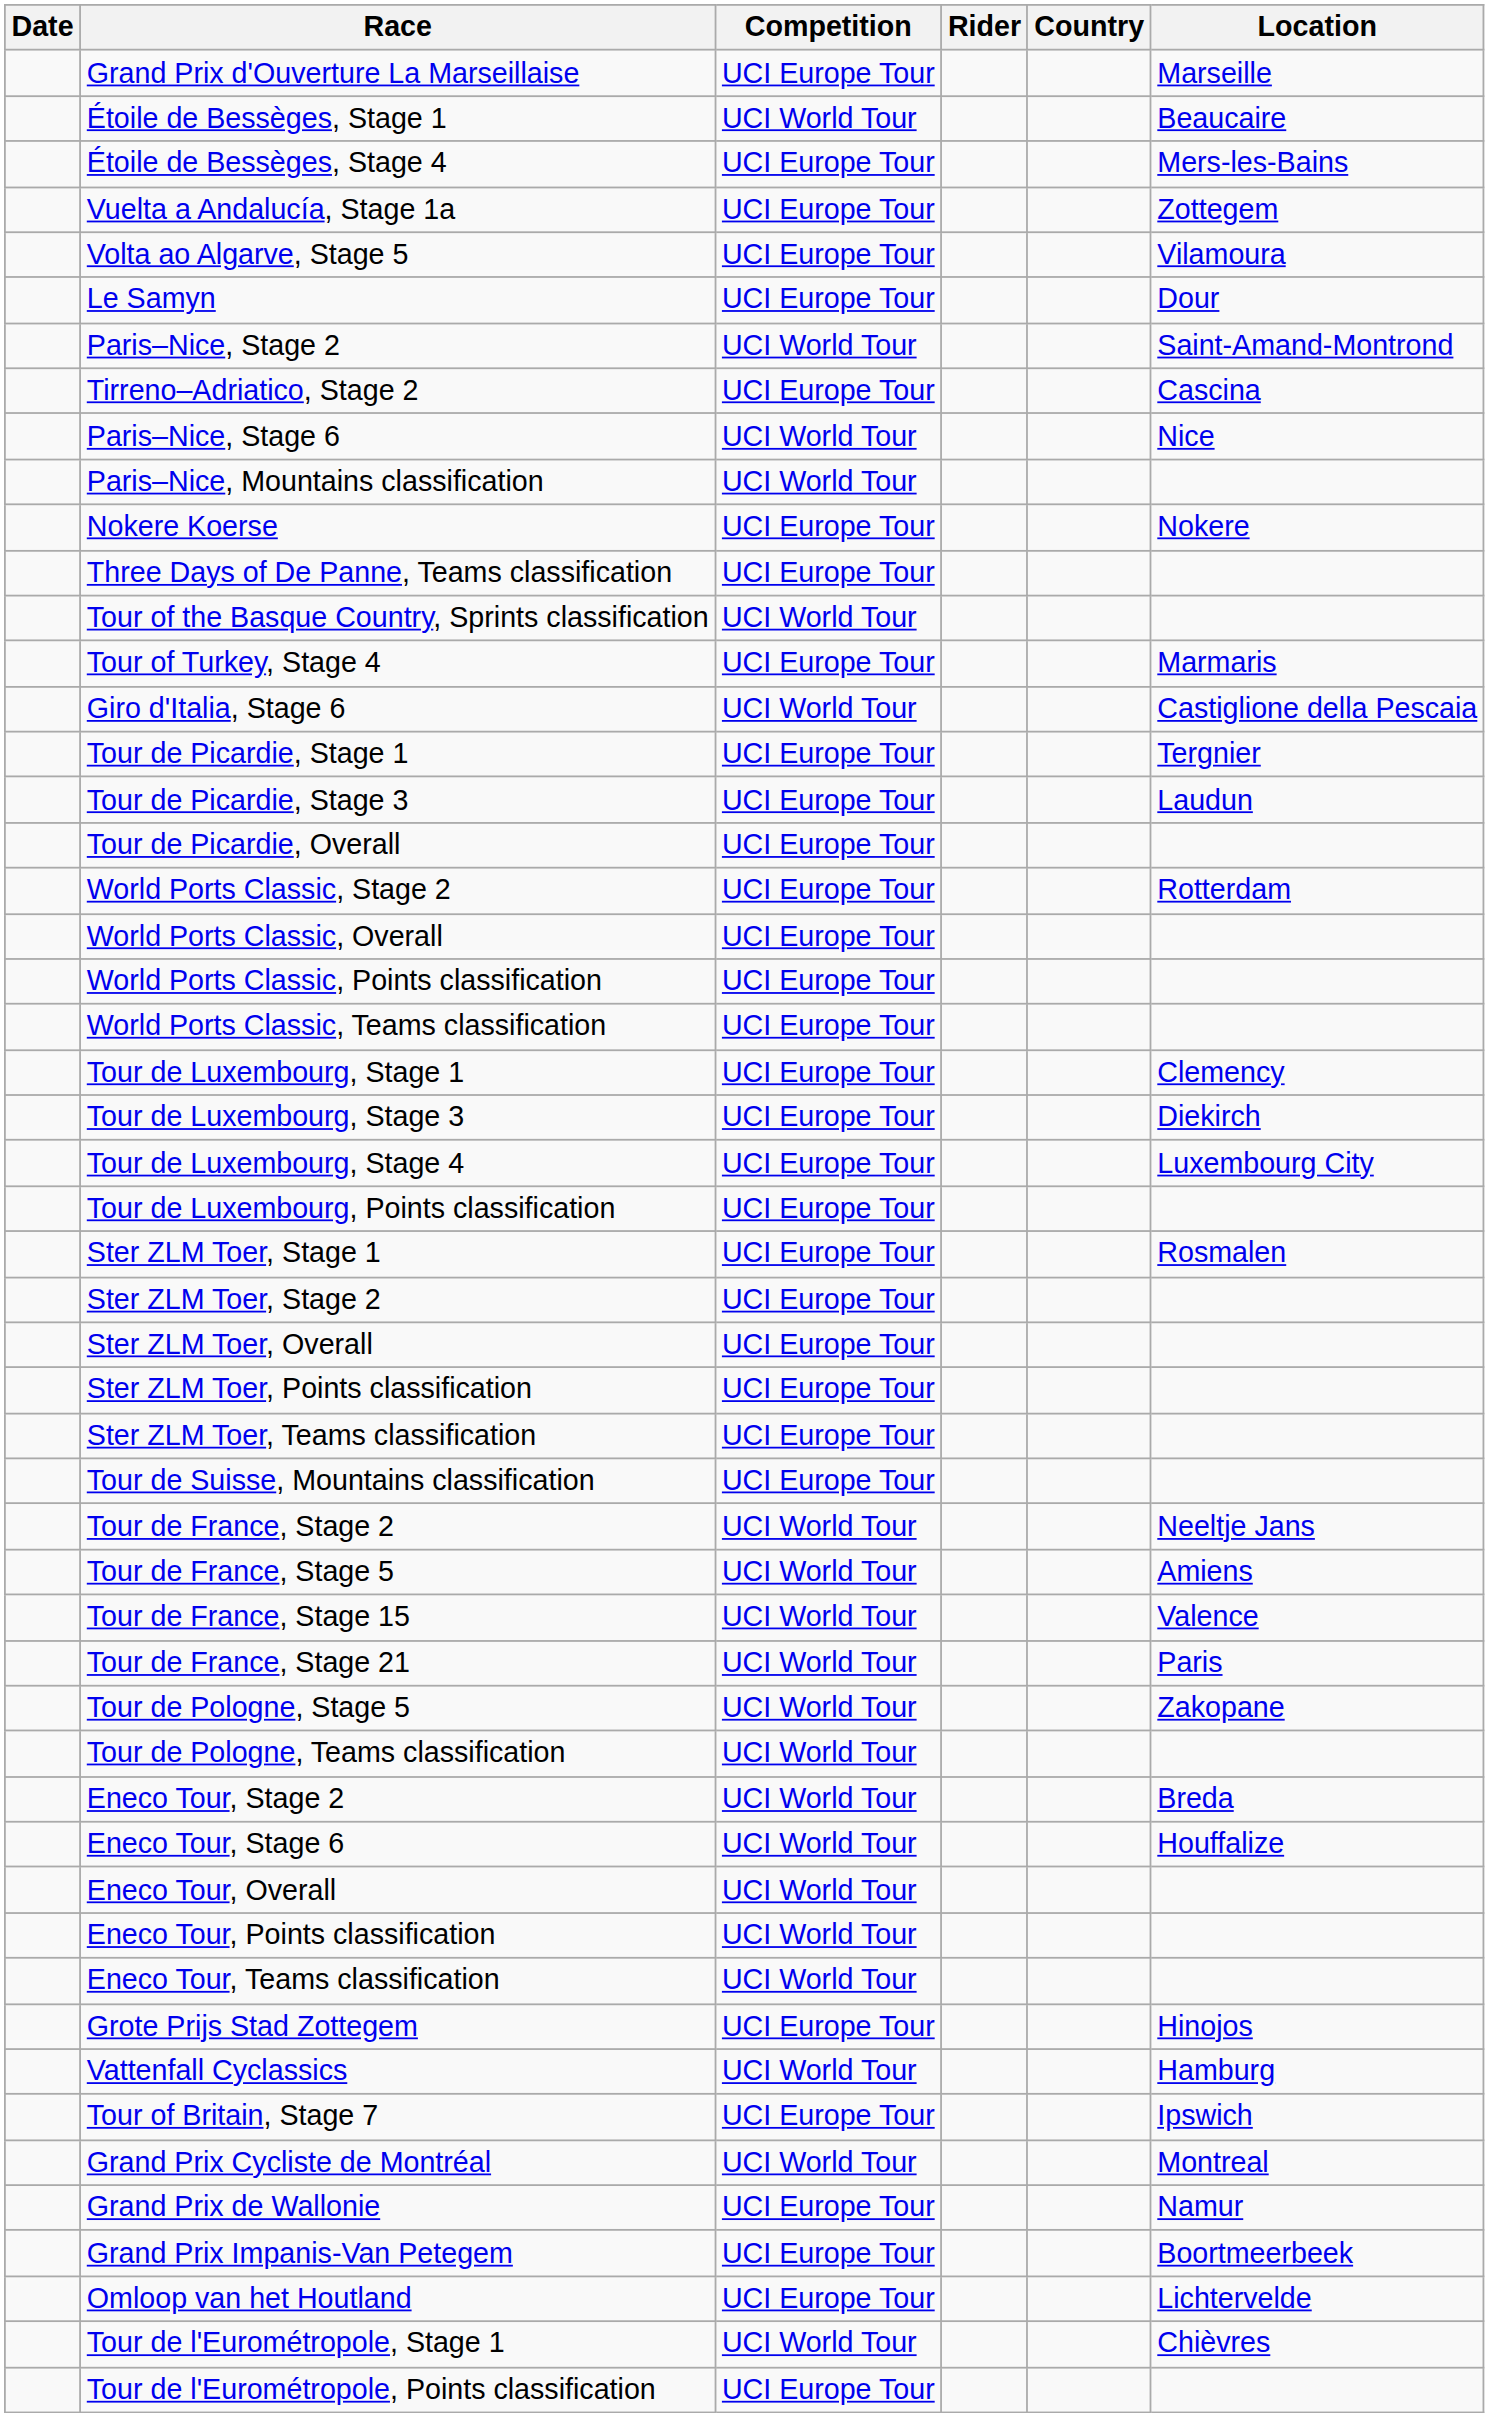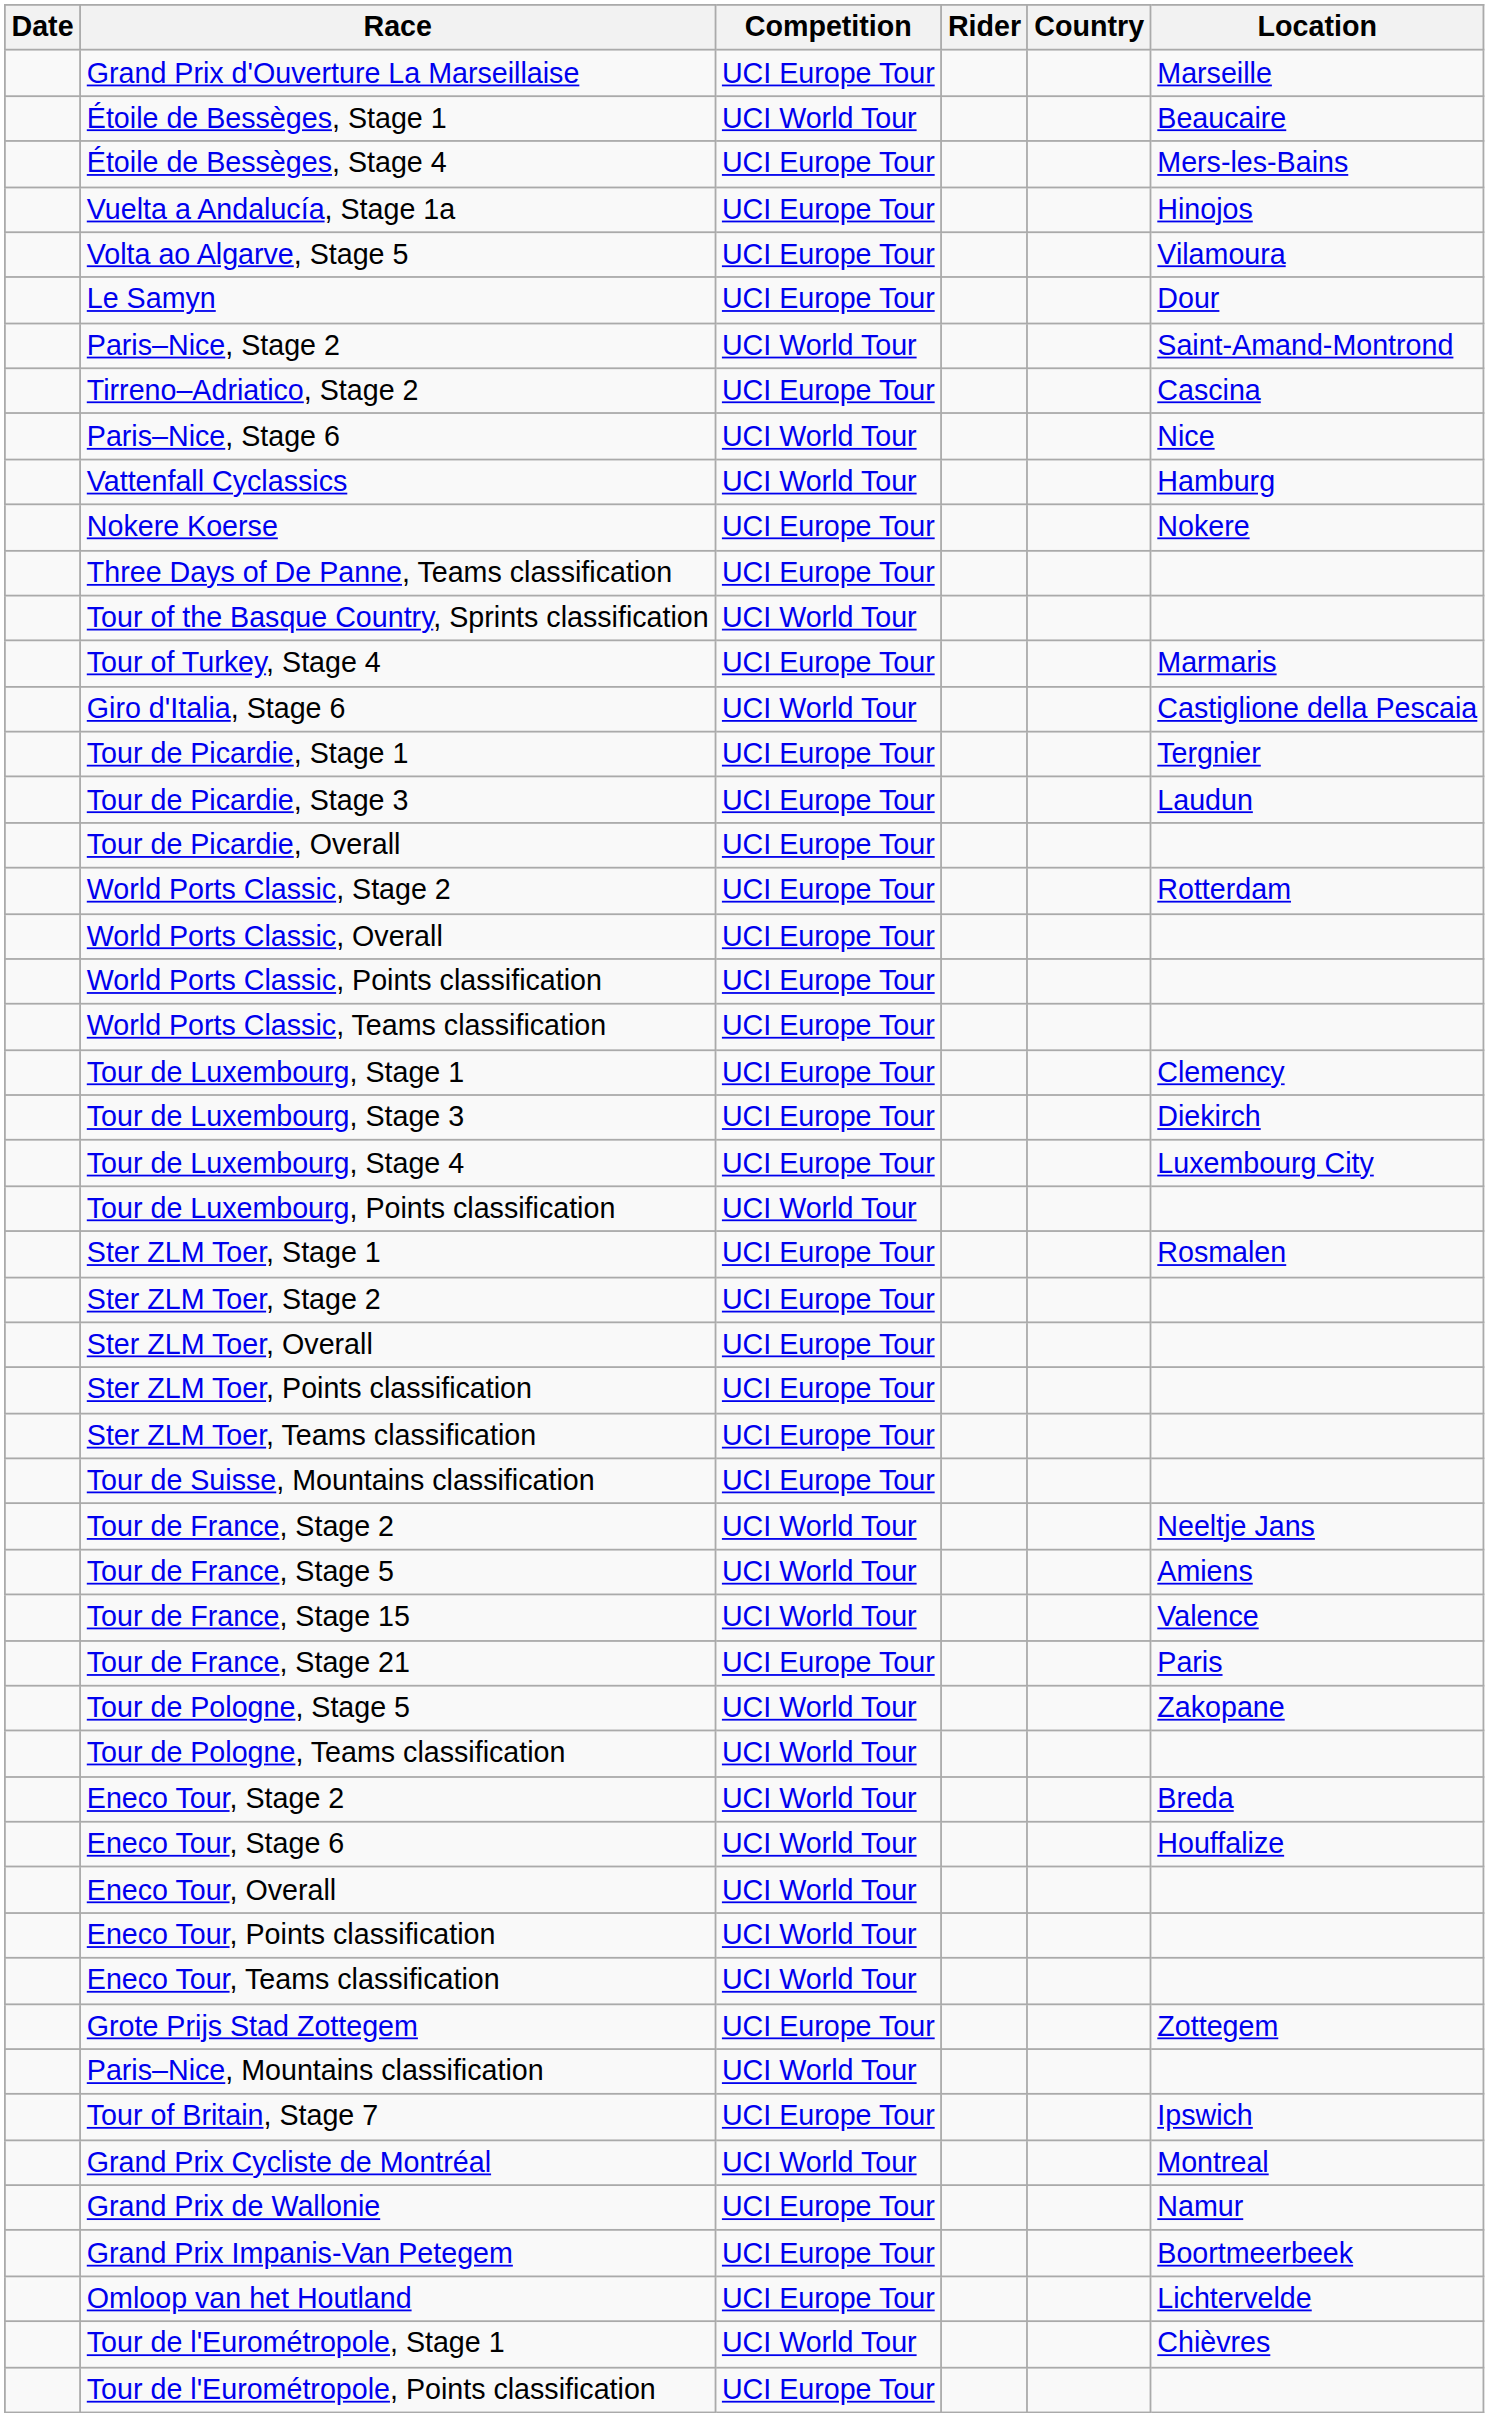 <table class="wikitable sortable">
 <tr>
 <th>Date</th>
 <th>Race</th>
 <th>Competition</th>
 <th>Rider</th>
 <th>Country</th>
 <th>Location</th>
 </tr>
 <tr>
 <td></td>
 <td><a href='#'>Grand Prix d'Ouverture La Marseillaise</a></td>
 <td><a href='#'>UCI Europe Tour</a></td>
 <td></td>
 <td></td>
 <td><a href='#'>Marseille</a></td>
 </tr>
 <tr>
 <td></td>
 <td><a href='#'>Étoile de Bessèges</a>, Stage 1</td>
 <td><a href='#'>UCI World Tour</a></td>
 <td></td>
 <td></td>
 <td><a href='#'>Beaucaire</a></td>
 </tr>
 <tr>
 <td></td>
 <td><a href='#'>Étoile de Bessèges</a>, Stage 4</td>
 <td><a href='#'>UCI Europe Tour</a></td>
 <td></td>
 <td></td>
 <td><a href='#'>Mers-les-Bains</a></td>
 </tr>
 <tr>
 <td></td>
 <td><a href='#'>Vuelta a Andalucía</a>, Stage 1a</td>
 <td><a href='#'>UCI Europe Tour</a></td>
 <td></td>
 <td></td>
-<td><a href='#'>Zottegem</a></td>
+<td><a href='#'>Hinojos</a></td>
 </tr>
 <tr>
 <td></td>
 <td><a href='#'>Volta ao Algarve</a>, Stage 5</td>
 <td><a href='#'>UCI Europe Tour</a></td>
 <td></td>
 <td></td>
 <td><a href='#'>Vilamoura</a></td>
 </tr>
 <tr>
 <td></td>
 <td><a href='#'>Le Samyn</a></td>
 <td><a href='#'>UCI Europe Tour</a></td>
 <td></td>
 <td></td>
 <td><a href='#'>Dour</a></td>
 </tr>
 <tr>
 <td></td>
 <td><a href='#'>Paris–Nice</a>, Stage 2</td>
 <td><a href='#'>UCI World Tour</a></td>
 <td></td>
 <td></td>
 <td><a href='#'>Saint-Amand-Montrond</a></td>
 </tr>
 <tr>
 <td></td>
 <td><a href='#'>Tirreno–Adriatico</a>, Stage 2</td>
 <td><a href='#'>UCI Europe Tour</a></td>
 <td></td>
 <td></td>
 <td><a href='#'>Cascina</a></td>
 </tr>
 <tr>
 <td></td>
 <td><a href='#'>Paris–Nice</a>, Stage 6</td>
 <td><a href='#'>UCI World Tour</a></td>
 <td></td>
 <td></td>
 <td><a href='#'>Nice</a></td>
 </tr>
 <tr>
 <td></td>
-<td><a href='#'>Paris–Nice</a>, Mountains classification</td>
+<td><a href='#'>Vattenfall Cyclassics</a></td>
 <td><a href='#'>UCI World Tour</a></td>
 <td></td>
 <td></td>
-<td></td>
+<td><a href='#'>Hamburg</a></td>
 </tr>
 <tr>
 <td></td>
 <td><a href='#'>Nokere Koerse</a></td>
 <td><a href='#'>UCI Europe Tour</a></td>
 <td></td>
 <td></td>
 <td><a href='#'>Nokere</a></td>
 </tr>
 <tr>
 <td></td>
 <td><a href='#'>Three Days of De Panne</a>, Teams classification</td>
 <td><a href='#'>UCI Europe Tour</a></td>
 <td align="center"></td>
 <td></td>
 <td></td>
 </tr>
 <tr>
 <td></td>
 <td><a href='#'>Tour of the Basque Country</a>, Sprints classification</td>
 <td><a href='#'>UCI World Tour</a></td>
 <td></td>
 <td></td>
 <td></td>
 </tr>
 <tr>
 <td></td>
 <td><a href='#'>Tour of Turkey</a>, Stage 4</td>
 <td><a href='#'>UCI Europe Tour</a></td>
 <td></td>
 <td></td>
 <td><a href='#'>Marmaris</a></td>
 </tr>
 <tr>
 <td></td>
 <td><a href='#'>Giro d'Italia</a>, Stage 6</td>
 <td><a href='#'>UCI World Tour</a></td>
 <td></td>
 <td></td>
 <td><a href='#'>Castiglione della Pescaia</a></td>
 </tr>
 <tr>
 <td></td>
 <td><a href='#'>Tour de Picardie</a>, Stage 1</td>
 <td><a href='#'>UCI Europe Tour</a></td>
 <td></td>
 <td></td>
 <td><a href='#'>Tergnier</a></td>
 </tr>
 <tr>
 <td></td>
 <td><a href='#'>Tour de Picardie</a>, Stage 3</td>
 <td><a href='#'>UCI Europe Tour</a></td>
 <td></td>
 <td></td>
 <td><a href='#'>Laudun</a></td>
 </tr>
 <tr>
 <td></td>
 <td><a href='#'>Tour de Picardie</a>, Overall</td>
 <td><a href='#'>UCI Europe Tour</a></td>
 <td></td>
 <td></td>
 <td></td>
 </tr>
 <tr>
 <td></td>
 <td><a href='#'>World Ports Classic</a>, Stage 2</td>
 <td><a href='#'>UCI Europe Tour</a></td>
 <td></td>
 <td></td>
 <td><a href='#'>Rotterdam</a></td>
 </tr>
 <tr>
 <td></td>
 <td><a href='#'>World Ports Classic</a>, Overall</td>
 <td><a href='#'>UCI Europe Tour</a></td>
 <td></td>
 <td align="center"></td>
 <td></td>
 </tr>
 <tr>
 <td></td>
 <td><a href='#'>World Ports Classic</a>, Points classification</td>
 <td><a href='#'>UCI Europe Tour</a></td>
 <td></td>
 <td align="center"></td>
 <td></td>
 </tr>
 <tr>
 <td></td>
 <td><a href='#'>World Ports Classic</a>, Teams classification</td>
 <td><a href='#'>UCI Europe Tour</a></td>
 <td align="center"></td>
 <td align="center"></td>
 <td></td>
 </tr>
 <tr>
 <td></td>
 <td><a href='#'>Tour de Luxembourg</a>, Stage 1</td>
 <td><a href='#'>UCI Europe Tour</a></td>
 <td></td>
 <td></td>
 <td><a href='#'>Clemency</a></td>
 </tr>
 <tr>
 <td></td>
 <td><a href='#'>Tour de Luxembourg</a>, Stage 3</td>
 <td><a href='#'>UCI Europe Tour</a></td>
 <td></td>
 <td></td>
 <td><a href='#'>Diekirch</a></td>
 </tr>
 <tr>
 <td></td>
 <td><a href='#'>Tour de Luxembourg</a>, Stage 4</td>
 <td><a href='#'>UCI Europe Tour</a></td>
 <td></td>
 <td></td>
 <td><a href='#'>Luxembourg City</a></td>
 </tr>
 <tr>
 <td></td>
 <td><a href='#'>Tour de Luxembourg</a>, Points classification</td>
-<td><a href='#'>UCI Europe Tour</a></td>
+<td><a href='#'>UCI World Tour</a></td>
 <td></td>
 <td></td>
 <td></td>
 </tr>
 <tr>
 <td></td>
 <td><a href='#'>Ster ZLM Toer</a>, Stage 1</td>
 <td><a href='#'>UCI Europe Tour</a></td>
 <td></td>
 <td></td>
 <td><a href='#'>Rosmalen</a></td>
 </tr>
 <tr>
 <td></td>
 <td><a href='#'>Ster ZLM Toer</a>, Stage 2</td>
 <td><a href='#'>UCI Europe Tour</a></td>
 <td></td>
 <td></td>
 <td></td>
 </tr>
 <tr>
 <td></td>
 <td><a href='#'>Ster ZLM Toer</a>, Overall</td>
 <td><a href='#'>UCI Europe Tour</a></td>
 <td></td>
 <td></td>
 <td></td>
 </tr>
 <tr>
 <td></td>
 <td><a href='#'>Ster ZLM Toer</a>, Points classification</td>
 <td><a href='#'>UCI Europe Tour</a></td>
 <td></td>
 <td></td>
 <td></td>
 </tr>
 <tr>
 <td></td>
 <td><a href='#'>Ster ZLM Toer</a>, Teams classification</td>
 <td><a href='#'>UCI Europe Tour</a></td>
 <td align="center"></td>
 <td></td>
 <td></td>
 </tr>
 <tr>
 <td></td>
 <td><a href='#'>Tour de Suisse</a>, Mountains classification</td>
 <td><a href='#'>UCI Europe Tour</a></td>
 <td></td>
 <td></td>
 <td></td>
 </tr>
 <tr>
 <td></td>
 <td><a href='#'>Tour de France</a>, Stage 2</td>
 <td><a href='#'>UCI World Tour</a></td>
 <td></td>
 <td></td>
 <td><a href='#'>Neeltje Jans</a></td>
 </tr>
 <tr>
 <td></td>
 <td><a href='#'>Tour de France</a>, Stage 5</td>
 <td><a href='#'>UCI World Tour</a></td>
 <td></td>
 <td></td>
 <td><a href='#'>Amiens</a></td>
 </tr>
 <tr>
 <td></td>
 <td><a href='#'>Tour de France</a>, Stage 15</td>
 <td><a href='#'>UCI World Tour</a></td>
 <td></td>
 <td></td>
 <td><a href='#'>Valence</a></td>
 </tr>
 <tr>
 <td></td>
 <td><a href='#'>Tour de France</a>, Stage 21</td>
-<td><a href='#'>UCI World Tour</a></td>
+<td><a href='#'>UCI Europe Tour</a></td>
 <td></td>
 <td></td>
 <td><a href='#'>Paris</a></td>
 </tr>
 <tr>
 <td></td>
 <td><a href='#'>Tour de Pologne</a>, Stage 5</td>
 <td><a href='#'>UCI World Tour</a></td>
 <td></td>
 <td></td>
 <td><a href='#'>Zakopane</a></td>
 </tr>
 <tr>
 <td></td>
 <td><a href='#'>Tour de Pologne</a>, Teams classification</td>
 <td><a href='#'>UCI World Tour</a></td>
 <td align="center"></td>
 <td></td>
 <td></td>
 </tr>
 <tr>
 <td></td>
 <td><a href='#'>Eneco Tour</a>, Stage 2</td>
 <td><a href='#'>UCI World Tour</a></td>
 <td></td>
 <td></td>
 <td><a href='#'>Breda</a></td>
 </tr>
 <tr>
 <td></td>
 <td><a href='#'>Eneco Tour</a>, Stage 6</td>
 <td><a href='#'>UCI World Tour</a></td>
 <td></td>
 <td></td>
 <td><a href='#'>Houffalize</a></td>
 </tr>
 <tr>
 <td></td>
 <td><a href='#'>Eneco Tour</a>, Overall</td>
 <td><a href='#'>UCI World Tour</a></td>
 <td></td>
 <td align="center"></td>
 <td></td>
 </tr>
 <tr>
 <td></td>
 <td><a href='#'>Eneco Tour</a>, Points classification</td>
 <td><a href='#'>UCI World Tour</a></td>
 <td></td>
 <td align="center"></td>
 <td></td>
 </tr>
 <tr>
 <td></td>
 <td><a href='#'>Eneco Tour</a>, Teams classification</td>
 <td><a href='#'>UCI World Tour</a></td>
 <td align="center"></td>
 <td align="center"></td>
 <td></td>
 </tr>
 <tr>
 <td></td>
 <td><a href='#'>Grote Prijs Stad Zottegem</a></td>
 <td><a href='#'>UCI Europe Tour</a></td>
 <td></td>
 <td></td>
-<td><a href='#'>Hinojos</a></td>
+<td><a href='#'>Zottegem</a></td>
 </tr>
 <tr>
 <td></td>
-<td><a href='#'>Vattenfall Cyclassics</a></td>
+<td><a href='#'>Paris–Nice</a>, Mountains classification</td>
 <td><a href='#'>UCI World Tour</a></td>
 <td></td>
 <td></td>
-<td><a href='#'>Hamburg</a></td>
+<td></td>
 </tr>
 <tr>
 <td></td>
 <td><a href='#'>Tour of Britain</a>, Stage 7</td>
 <td><a href='#'>UCI Europe Tour</a></td>
 <td></td>
 <td></td>
 <td><a href='#'>Ipswich</a></td>
 </tr>
 <tr>
 <td></td>
 <td><a href='#'>Grand Prix Cycliste de Montréal</a></td>
 <td><a href='#'>UCI World Tour</a></td>
 <td></td>
 <td></td>
 <td><a href='#'>Montreal</a></td>
 </tr>
 <tr>
 <td></td>
 <td><a href='#'>Grand Prix de Wallonie</a></td>
 <td><a href='#'>UCI Europe Tour</a></td>
 <td></td>
 <td></td>
 <td><a href='#'>Namur</a></td>
 </tr>
 <tr>
 <td></td>
 <td><a href='#'>Grand Prix Impanis-Van Petegem</a></td>
 <td><a href='#'>UCI Europe Tour</a></td>
 <td></td>
 <td></td>
 <td><a href='#'>Boortmeerbeek</a></td>
 </tr>
 <tr>
 <td></td>
 <td><a href='#'>Omloop van het Houtland</a></td>
 <td><a href='#'>UCI Europe Tour</a></td>
 <td></td>
 <td></td>
 <td><a href='#'>Lichtervelde</a></td>
 </tr>
 <tr>
 <td></td>
 <td><a href='#'>Tour de l'Eurométropole</a>, Stage 1</td>
 <td><a href='#'>UCI World Tour</a></td>
 <td></td>
 <td></td>
 <td><a href='#'>Chièvres</a></td>
 </tr>
 <tr>
 <td></td>
 <td><a href='#'>Tour de l'Eurométropole</a>, Points classification</td>
 <td><a href='#'>UCI Europe Tour</a></td>
 <td></td>
 <td></td>
 <td></td>
 </tr>
 </table>
